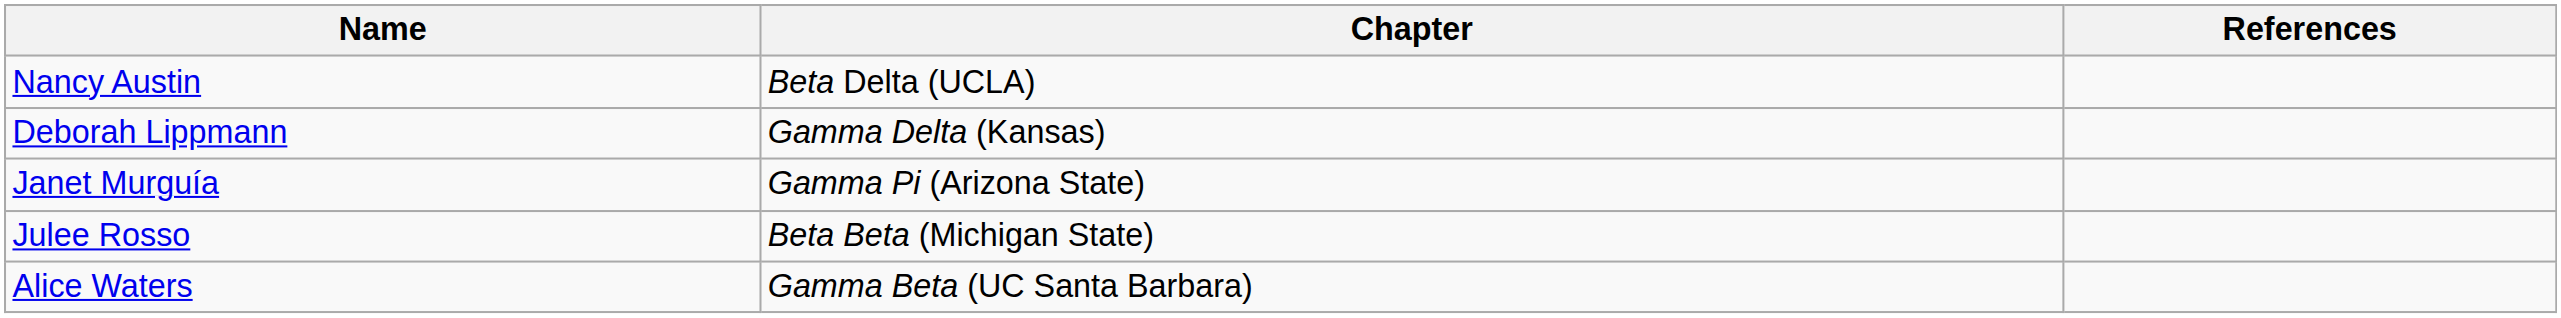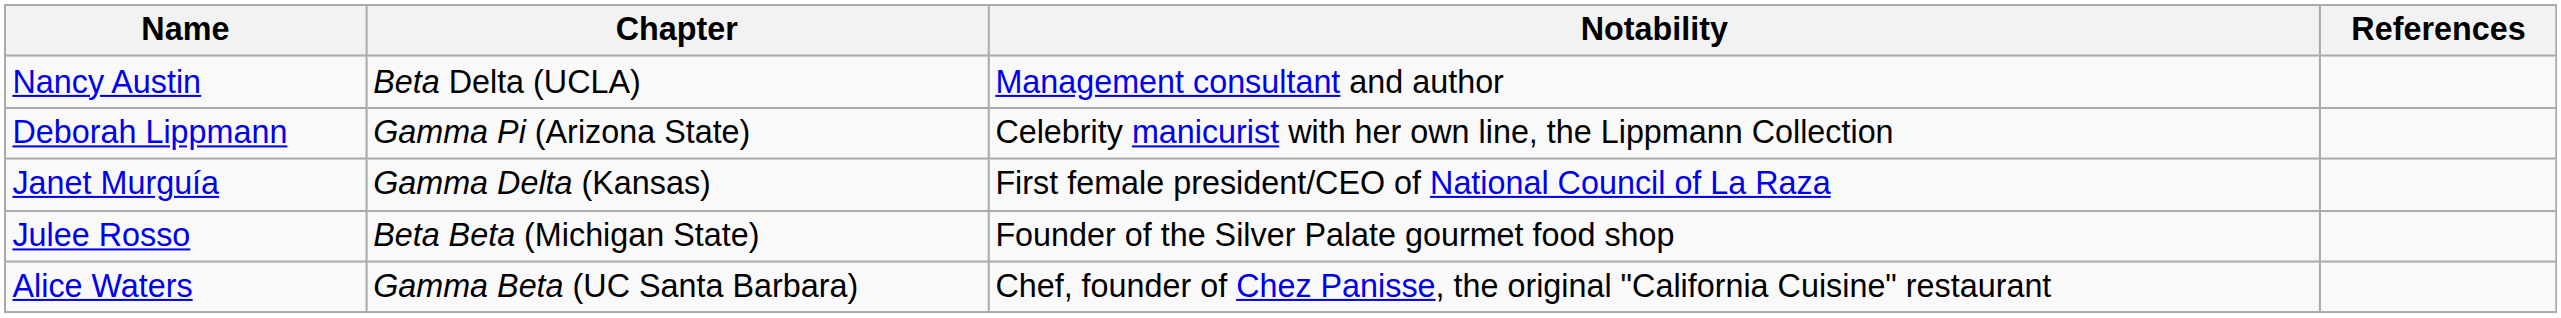 <table class="wikitable sortable" style="width:100%;">
 <tr>
 <th>Name</th>
 <th>Chapter</th>
+<th>Notability</th>
 <th>References</th>
 </tr>
 <tr>
 <td><a href='#'>Nancy Austin</a></td>
 <td><em>Beta</em> Delta (UCLA)</td>
+<td><a href='#'>Management consultant</a> and author</td>
 <td></td>
 </tr>
 <tr>
 <td><a href='#'>Deborah Lippmann</a></td>
-<td><em>Gamma Delta</em> (Kansas)</td>
+<td><em>Gamma Pi</em> (Arizona State)</td>
+<td>Celebrity <a href='#'>manicurist</a> with her own line, the Lippmann Collection</td>
 <td></td>
 </tr>
 <tr>
 <td><a href='#'>Janet Murguía</a></td>
-<td><em>Gamma Pi</em> (Arizona State)</td>
+<td><em>Gamma Delta</em> (Kansas)</td>
+<td>First female president/CEO of <a href='#'>National Council of La Raza</a></td>
 <td></td>
 </tr>
 <tr>
 <td><a href='#'>Julee Rosso</a></td>
 <td><em>Beta Beta</em> (Michigan State)</td>
+<td>Founder of the Silver Palate gourmet food shop</td>
 <td></td>
 </tr>
 <tr>
 <td><a href='#'>Alice Waters</a></td>
 <td><em>Gamma Beta</em> (UC Santa Barbara)</td>
+<td>Chef, founder of <a href='#'>Chez Panisse</a>, the original "California Cuisine" restaurant</td>
 <td></td>
 </tr>
 </table>
